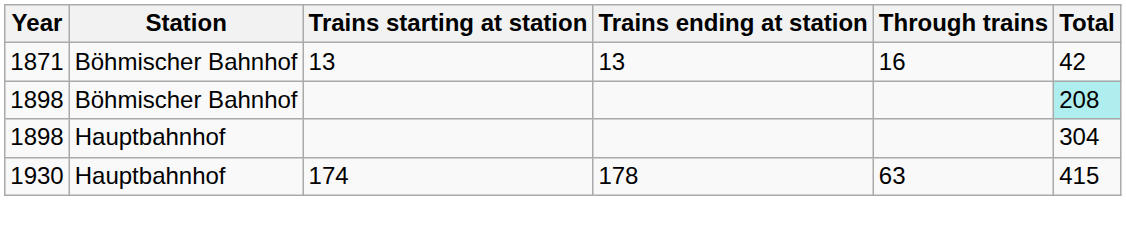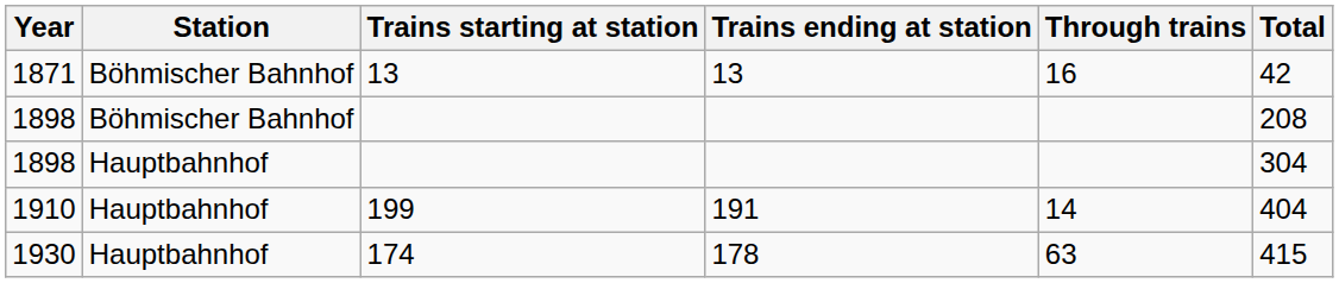 <table class="wikitable">
 <tr>
 <th>Year</th>
 <th>Station</th>
 <th>Trains starting at station</th>
 <th>Trains ending at station</th>
 <th>Through trains</th>
 <th>Total</th>
 </tr>
 <tr>
 <td>1871</td>
 <td>Böhmischer Bahnhof</td>
 <td>13</td>
 <td>13</td>
 <td>16</td>
 <td>42</td>
 </tr>
 <tr>
 <td>1898</td>
 <td>Böhmischer Bahnhof</td>
 <td></td>
 <td></td>
 <td></td>
-<td style="background: paleturquoise;">208</td>
+<td>208</td>
 </tr>
 <tr>
 <td>1898</td>
 <td>Hauptbahnhof</td>
 <td></td>
 <td></td>
 <td></td>
 <td>304</td>
 </tr>
 <tr>
+<td>1910</td>
+<td>Hauptbahnhof</td>
+<td>199</td>
+<td>191</td>
+<td>14</td>
+<td>404</td>
+</tr>
+<tr>
 <td>1930</td>
 <td>Hauptbahnhof</td>
 <td>174</td>
 <td>178</td>
 <td>63</td>
 <td>415</td>
 </tr>
 </table>
